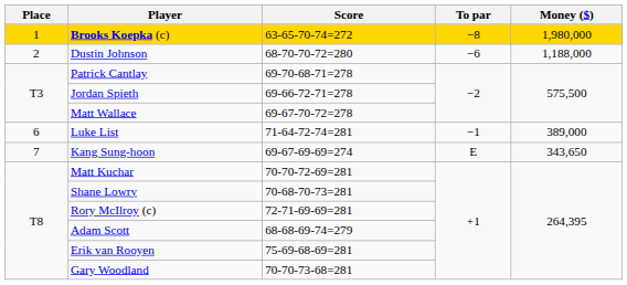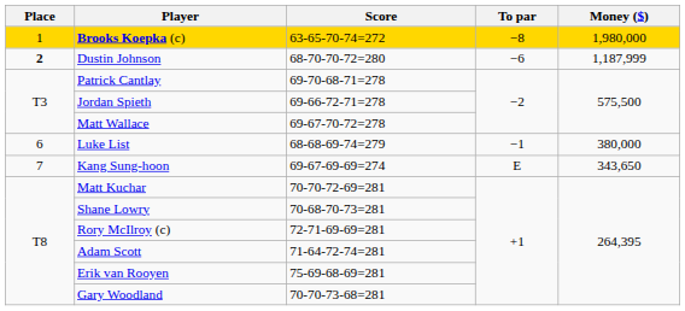 <table class="wikitable" style="width:50em;margin-bottom:0;">
 <tr>
 <th>Place</th>
 <th>Player</th>
 <th>Score</th>
 <th>To par</th>
 <th>Money (<a href='#'>$</a>)</th>
 </tr>
 <tr style="background:gold">
 <td align=center>1</td>
 <td> <strong><a href='#'>Brooks Koepka</a></strong> (c)</td>
 <td>63-65-70-74=272</td>
 <td align=center>−8</td>
 <td align=center>1,980,000</td>
 </tr>
 <tr>
-<td align=center>2</td>
+<td align=center><strong>2</strong></td>
 <td> <a href='#'>Dustin Johnson</a></td>
 <td>68-70-70-72=280</td>
 <td align=center>−6</td>
-<td align=center>1,188,000</td>
+<td align=center>1,187,999</td>
 </tr>
 <tr>
 <td rowspan=3 align=center>T3</td>
 <td> <a href='#'>Patrick Cantlay</a></td>
 <td>69-70-68-71=278</td>
 <td rowspan=3 align=center>−2</td>
 <td rowspan=3 align=center>575,500</td>
 </tr>
 <tr>
 <td> <a href='#'>Jordan Spieth</a></td>
 <td>69-66-72-71=278</td>
 </tr>
 <tr>
 <td> <a href='#'>Matt Wallace</a></td>
 <td>69-67-70-72=278</td>
 </tr>
 <tr>
 <td align=center>6</td>
 <td> <a href='#'>Luke List</a></td>
-<td>71-64-72-74=281</td>
+<td>68-68-69-74=279</td>
 <td align=center>−1</td>
-<td align=center>389,000</td>
+<td align=center>380,000</td>
 </tr>
 <tr>
 <td align=center>7</td>
 <td> <a href='#'>Kang Sung-hoon</a></td>
 <td>69-67-69-69=274</td>
 <td align=center>E</td>
 <td align=center>343,650</td>
 </tr>
 <tr>
 <td rowspan=6 align=center>T8</td>
 <td> <a href='#'>Matt Kuchar</a></td>
 <td>70-70-72-69=281</td>
 <td rowspan=6 align=center>+1</td>
 <td rowspan=6 align=center>264,395</td>
 </tr>
 <tr>
 <td> <a href='#'>Shane Lowry</a></td>
 <td>70-68-70-73=281</td>
 </tr>
 <tr>
 <td> <a href='#'>Rory McIlroy</a> (c)</td>
 <td>72-71-69-69=281</td>
 </tr>
 <tr>
 <td> <a href='#'>Adam Scott</a></td>
-<td>68-68-69-74=279</td>
+<td>71-64-72-74=281</td>
 </tr>
 <tr>
 <td> <a href='#'>Erik van Rooyen</a></td>
 <td>75-69-68-69=281</td>
 </tr>
 <tr>
 <td> <a href='#'>Gary Woodland</a></td>
 <td>70-70-73-68=281</td>
 </tr>
 </table>
